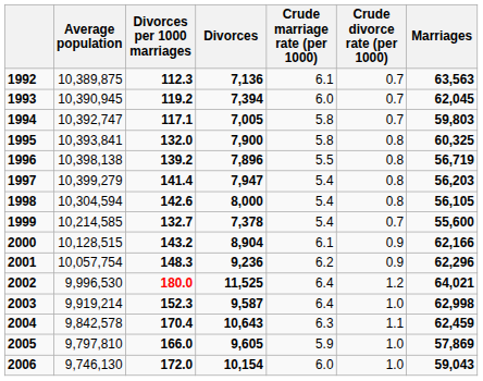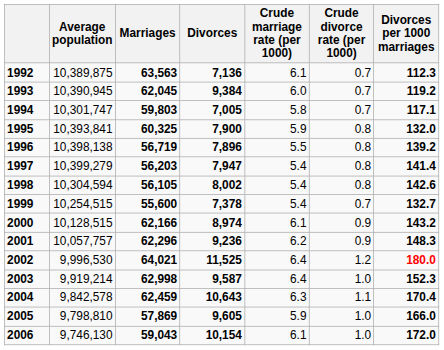 <table class="wikitable sortable collapsible">
 <tr>
 <th style="width:40pt;"></th>
 <th style="width:60pt;">Average population</th>
-<th style="width:60pt;">Divorces per 1000 marriages</th>
+<th style="width:60pt;">Marriages</th>
 <th style="width:60pt;">Divorces</th>
 <th style="width:60pt;">Crude marriage rate (per 1000)</th>
 <th style="width:60pt;">Crude divorce rate (per 1000)</th>
-<th style="width:60pt;">Marriages</th>
+<th style="width:60pt;">Divorces per 1000 marriages</th>
 </tr>
 <tr>
 <td><strong>1992</strong></td>
 <td style="text-align:right;">10,389,875</td>
-<td style="text-align:right;"><strong>112.3</strong></td>
+<td style="text-align:right;"><strong>63,563</strong></td>
 <td style="text-align:right;"><strong>7,136</strong></td>
 <td style="text-align:right;">6.1</td>
 <td style="text-align:right;">0.7</td>
-<td style="text-align:right;"><strong>63,563</strong></td>
+<td style="text-align:right;"><strong>112.3</strong></td>
 </tr>
 <tr>
 <td><strong>1993</strong></td>
 <td style="text-align:right;">10,390,945</td>
-<td style="text-align:right;"><strong>119.2</strong></td>
-<td style="text-align:right;"><strong>7,394</strong></td>
+<td style="text-align:right;"><strong>62,045</strong></td>
+<td style="text-align:right;"><strong>9,384</strong></td>
 <td style="text-align:right;">6.0</td>
 <td style="text-align:right;">0.7</td>
-<td style="text-align:right;"><strong>62,045</strong></td>
+<td style="text-align:right;"><strong>119.2</strong></td>
 </tr>
 <tr>
 <td><strong>1994</strong></td>
-<td style="text-align:right;">10,392,747</td>
-<td style="text-align:right;"><strong>117.1</strong></td>
+<td style="text-align:right;">10,301,747</td>
+<td style="text-align:right;"><strong>59,803</strong></td>
 <td style="text-align:right;"><strong>7,005</strong></td>
 <td style="text-align:right;">5.8</td>
 <td style="text-align:right;">0.7</td>
-<td style="text-align:right;"><strong>59,803</strong></td>
+<td style="text-align:right;"><strong>117.1</strong></td>
 </tr>
 <tr>
 <td><strong>1995</strong></td>
 <td style="text-align:right;">10,393,841</td>
+<td style="text-align:right;"><strong>60,325</strong></td>
+<td style="text-align:right;"><strong>7,900</strong></td>
+<td style="text-align:right;">5.9</td>
+<td style="text-align:right;">0.8</td>
 <td style="text-align:right;"><strong>132.0</strong></td>
-<td style="text-align:right;"><strong>7,900</strong></td>
-<td style="text-align:right;">5.8</td>
-<td style="text-align:right;">0.8</td>
-<td style="text-align:right;"><strong>60,325</strong></td>
 </tr>
 <tr>
 <td><strong>1996</strong></td>
 <td style="text-align:right;">10,398,138</td>
-<td style="text-align:right;"><strong>139.2</strong></td>
+<td style="text-align:right;"><strong>56,719</strong></td>
 <td style="text-align:right;"><strong>7,896</strong></td>
 <td style="text-align:right;">5.5</td>
 <td style="text-align:right;">0.8</td>
-<td style="text-align:right;"><strong>56,719</strong></td>
+<td style="text-align:right;"><strong>139.2</strong></td>
 </tr>
 <tr>
 <td><strong>1997</strong></td>
 <td style="text-align:right;">10,399,279</td>
-<td style="text-align:right;"><strong>141.4</strong></td>
+<td style="text-align:right;"><strong>56,203</strong></td>
 <td style="text-align:right;"><strong>7,947</strong></td>
 <td style="text-align:right;">5.4</td>
 <td style="text-align:right;">0.8</td>
-<td style="text-align:right;"><strong>56,203</strong></td>
+<td style="text-align:right;"><strong>141.4</strong></td>
 </tr>
 <tr>
 <td><strong>1998</strong></td>
 <td style="text-align:right;">10,304,594</td>
-<td style="text-align:right;"><strong>142.6</strong></td>
-<td style="text-align:right;"><strong>8,000</strong></td>
+<td style="text-align:right;"><strong>56,105</strong></td>
+<td style="text-align:right;"><strong>8,002</strong></td>
 <td style="text-align:right;">5.4</td>
 <td style="text-align:right;">0.8</td>
-<td style="text-align:right;"><strong>56,105</strong></td>
+<td style="text-align:right;"><strong>142.6</strong></td>
 </tr>
 <tr>
 <td><strong>1999</strong></td>
-<td style="text-align:right;">10,214,585</td>
-<td style="text-align:right;"><strong>132.7</strong></td>
+<td style="text-align:right;">10,254,515</td>
+<td style="text-align:right;"><strong>55,600</strong></td>
 <td style="text-align:right;"><strong>7,378</strong></td>
 <td style="text-align:right;">5.4</td>
 <td style="text-align:right;">0.7</td>
-<td style="text-align:right;"><strong>55,600</strong></td>
+<td style="text-align:right;"><strong>132.7</strong></td>
 </tr>
 <tr>
 <td><strong>2000</strong></td>
 <td style="text-align:right;">10,128,515</td>
-<td style="text-align:right;"><strong>143.2</strong></td>
-<td style="text-align:right;"><strong>8,904</strong></td>
+<td style="text-align:right;"><strong>62,166</strong></td>
+<td style="text-align:right;"><strong>8,974</strong></td>
 <td style="text-align:right;">6.1</td>
 <td style="text-align:right;">0.9</td>
-<td style="text-align:right;"><strong>62,166</strong></td>
+<td style="text-align:right;"><strong>143.2</strong></td>
 </tr>
 <tr>
 <td><strong>2001</strong></td>
-<td style="text-align:right;">10,057,754</td>
-<td style="text-align:right;"><strong>148.3</strong></td>
+<td style="text-align:right;">10,057,757</td>
+<td style="text-align:right;"><strong>62,296</strong></td>
 <td style="text-align:right;"><strong>9,236</strong></td>
 <td style="text-align:right;">6.2</td>
 <td style="text-align:right;">0.9</td>
-<td style="text-align:right;"><strong>62,296</strong></td>
+<td style="text-align:right;"><strong>148.3</strong></td>
 </tr>
 <tr>
 <td><strong>2002</strong></td>
 <td style="text-align:right;">9,996,530</td>
-<td style="text-align:right; color:red;"><strong>180.0</strong></td>
+<td style="text-align:right;"><strong>64,021</strong></td>
 <td style="text-align:right;"><strong>11,525</strong></td>
 <td style="text-align:right;">6.4</td>
 <td style="text-align:right;">1.2</td>
-<td style="text-align:right;"><strong>64,021</strong></td>
+<td style="text-align:right; color:red;"><strong>180.0</strong></td>
 </tr>
 <tr>
 <td><strong>2003</strong></td>
 <td style="text-align:right;">9,919,214</td>
-<td style="text-align:right;"><strong>152.3</strong></td>
+<td style="text-align:right;"><strong>62,998</strong></td>
 <td style="text-align:right;"><strong>9,587</strong></td>
 <td style="text-align:right;">6.4</td>
 <td style="text-align:right;">1.0</td>
-<td style="text-align:right;"><strong>62,998</strong></td>
+<td style="text-align:right;"><strong>152.3</strong></td>
 </tr>
 <tr>
 <td><strong>2004</strong></td>
 <td style="text-align:right;">9,842,578</td>
-<td style="text-align:right;"><strong>170.4</strong></td>
+<td style="text-align:right;"><strong>62,459</strong></td>
 <td style="text-align:right;"><strong>10,643</strong></td>
 <td style="text-align:right;">6.3</td>
 <td style="text-align:right;">1.1</td>
-<td style="text-align:right;"><strong>62,459</strong></td>
+<td style="text-align:right;"><strong>170.4</strong></td>
 </tr>
 <tr>
 <td><strong>2005</strong></td>
-<td style="text-align:right;">9,797,810</td>
-<td style="text-align:right;"><strong>166.0</strong></td>
+<td style="text-align:right;">9,798,810</td>
+<td style="text-align:right;"><strong>57,869</strong></td>
 <td style="text-align:right;"><strong>9,605</strong></td>
 <td style="text-align:right;">5.9</td>
 <td style="text-align:right;">1.0</td>
-<td style="text-align:right;"><strong>57,869</strong></td>
+<td style="text-align:right;"><strong>166.0</strong></td>
 </tr>
 <tr>
 <td><strong>2006</strong></td>
 <td style="text-align:right;">9,746,130</td>
+<td style="text-align:right;"><strong>59,043</strong></td>
+<td style="text-align:right;"><strong>10,154</strong></td>
+<td style="text-align:right;">6.1</td>
+<td style="text-align:right;">1.0</td>
 <td style="text-align:right;"><strong>172.0</strong></td>
-<td style="text-align:right;"><strong>10,154</strong></td>
-<td style="text-align:right;">6.0</td>
-<td style="text-align:right;">1.0</td>
-<td style="text-align:right;"><strong>59,043</strong></td>
 </tr>
 </table>
